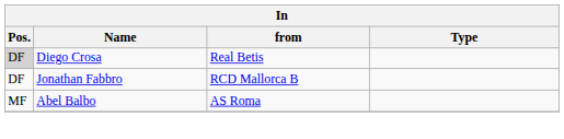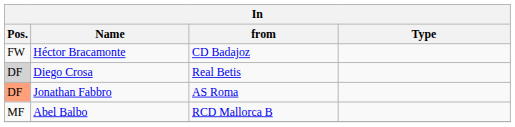 <table class="wikitable" style="font-size:90%;width:99%;">
 <tr>
 <th colspan="4">In</th>
 </tr>
 <tr>
 <th width=3%>Pos.</th>
 <th width=32%>Name</th>
 <th width=30%>from</th>
 <th width=35%>Type</th>
 </tr>
 <tr>
+<td>FW</td>
+<td><a href='#'>Héctor Bracamonte</a></td>
+<td><a href='#'>CD Badajoz</a></td>
+<td></td>
+</tr>
+<tr>
 <td style="background: lightgrey;">DF</td>
 <td><a href='#'>Diego Crosa</a></td>
 <td><a href='#'>Real Betis</a></td>
 <td></td>
 </tr>
 <tr>
-<td>DF</td>
+<td style="background: lightsalmon;">DF</td>
 <td><a href='#'>Jonathan Fabbro</a></td>
-<td><a href='#'>RCD Mallorca B</a></td>
+<td><a href='#'>AS Roma</a></td>
 <td></td>
 </tr>
 <tr>
 <td>MF</td>
 <td><a href='#'>Abel Balbo</a></td>
-<td><a href='#'>AS Roma</a></td>
+<td><a href='#'>RCD Mallorca B</a></td>
 <td></td>
 </tr>
 <tr>
 </tr>
 </table>
